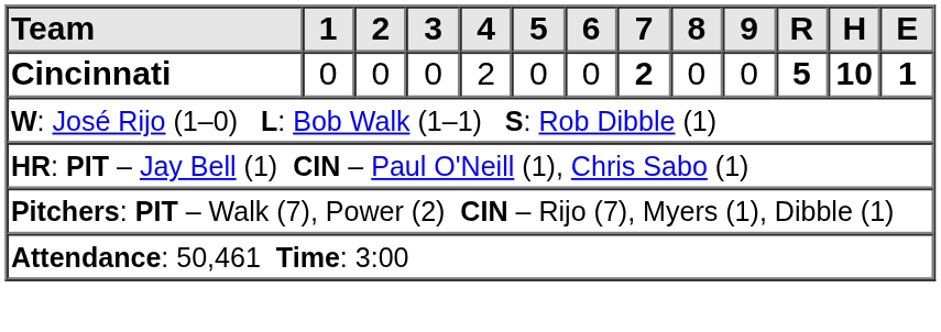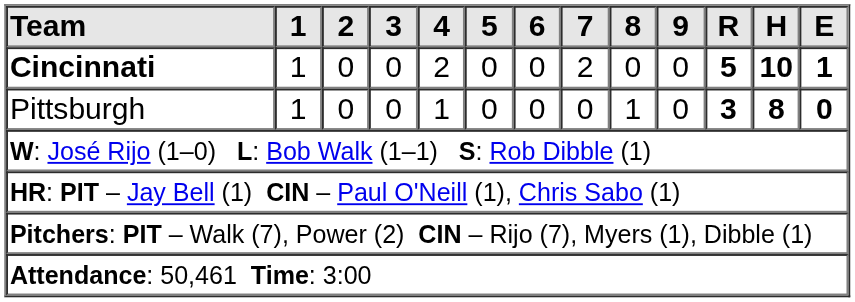 <table border="1" cellspacing="0"  style="width:450px; margin-left:3em;">
 <tr style="text-align:center; background:#e6e6e6;">
 <th style="text-align:left; width:28%;">Team</th>
 <th width=5%>1</th>
 <th width=5%>2</th>
 <th width=5%>3</th>
 <th width=5%>4</th>
 <th width=5%>5</th>
 <th width=5%>6</th>
 <th width=5%>7</th>
 <th width=5%>8</th>
 <th width=5%>9</th>
 <th width=5%>R</th>
 <th width=5%>H</th>
 <th width=5%>E</th>
 </tr>
 <tr style="text-align:center;">
 <td align=left><strong>Cincinnati</strong></td>
-<td>0</td>
+<td>1</td>
 <td>0</td>
 <td>0</td>
 <td>2</td>
 <td>0</td>
 <td>0</td>
-<td><strong>2</strong></td>
+<td>2</td>
 <td>0</td>
 <td>0</td>
 <td><strong>5</strong></td>
 <td><strong>10</strong></td>
 <td><strong>1</strong></td>
+</tr>
+<tr style="text-align:center;">
+<td align=left>Pittsburgh</td>
+<td>1</td>
+<td>0</td>
+<td>0</td>
+<td>1</td>
+<td>0</td>
+<td>0</td>
+<td>0</td>
+<td>1</td>
+<td>0</td>
+<td><strong>3</strong></td>
+<td><strong>8</strong></td>
+<td><strong>0</strong></td>
 </tr>
 <tr style="text-align:left;">
 <td colspan=13><small><strong>W</strong>: <a href='#'>José Rijo</a> (1–0)   <strong>L</strong>: <a href='#'>Bob Walk</a> (1–1)   <strong>S</strong>: <a href='#'>Rob Dibble</a> (1)</small></td>
 </tr>
 <tr style="text-align:left;">
 <td colspan=13><small><strong>HR</strong>: <strong>PIT</strong> – <a href='#'>Jay Bell</a> (1)  <strong>CIN</strong> – <a href='#'>Paul O'Neill</a> (1), <a href='#'>Chris Sabo</a> (1)</small></td>
 </tr>
 <tr style="text-align:left;">
 <td colspan=13><small><strong>Pitchers</strong>: <strong>PIT</strong> – Walk (7), Power (2)  <strong>CIN</strong> – Rijo (7), Myers (1), Dibble (1)</small></td>
 </tr>
 <tr style="text-align:left;">
 <td colspan=13><small><strong>Attendance</strong>: 50,461  <strong>Time</strong>: 3:00</small></td>
 </tr>
 </table>
